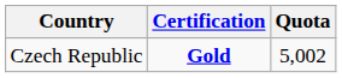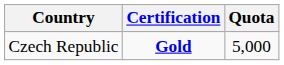 <table class="wikitable">
 <tr>
 <th>Country</th>
 <th><a href='#'>Certification</a></th>
 <th>Quota</th>
 </tr>
 <tr>
 <td>Czech Republic</td>
 <td style="text-align:center;"><strong><a href='#'>Gold</a></strong></td>
-<td align="center">5,002</td>
+<td align="center">5,000</td>
 </tr>
 </table>
